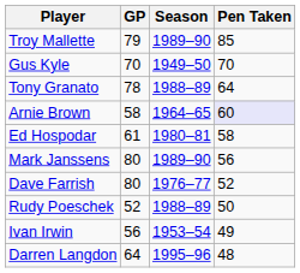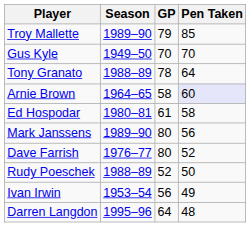 <table class="wikitable">
 <tr>
 <th>Player</th>
+<th>Season</th>
 <th>GP</th>
-<th>Season</th>
 <th>Pen Taken</th>
 </tr>
 <tr>
 <td><a href='#'>Troy Mallette</a></td>
+<td><a href='#'>1989–90</a></td>
 <td>79</td>
-<td><a href='#'>1989–90</a></td>
 <td>85</td>
 </tr>
 <tr>
 <td><a href='#'>Gus Kyle</a></td>
+<td><a href='#'>1949–50</a></td>
 <td>70</td>
-<td><a href='#'>1949–50</a></td>
 <td>70</td>
 </tr>
 <tr>
 <td><a href='#'>Tony Granato</a></td>
+<td><a href='#'>1988–89</a></td>
 <td>78</td>
-<td><a href='#'>1988–89</a></td>
 <td>64</td>
 </tr>
 <tr>
 <td><a href='#'>Arnie Brown</a></td>
+<td><a href='#'>1964–65</a></td>
 <td>58</td>
-<td><a href='#'>1964–65</a></td>
 <td style="background: lavender;">60</td>
 </tr>
 <tr>
 <td><a href='#'>Ed Hospodar</a></td>
+<td><a href='#'>1980–81</a></td>
 <td>61</td>
-<td><a href='#'>1980–81</a></td>
 <td>58</td>
 </tr>
 <tr>
 <td><a href='#'>Mark Janssens</a></td>
+<td><a href='#'>1989–90</a></td>
 <td>80</td>
-<td><a href='#'>1989–90</a></td>
 <td>56</td>
 </tr>
 <tr>
 <td><a href='#'>Dave Farrish</a></td>
+<td><a href='#'>1976–77</a></td>
 <td>80</td>
-<td><a href='#'>1976–77</a></td>
 <td>52</td>
 </tr>
 <tr>
 <td><a href='#'>Rudy Poeschek</a></td>
+<td><a href='#'>1988–89</a></td>
 <td>52</td>
-<td><a href='#'>1988–89</a></td>
 <td>50</td>
 </tr>
 <tr>
 <td><a href='#'>Ivan Irwin</a></td>
+<td><a href='#'>1953–54</a></td>
 <td>56</td>
-<td><a href='#'>1953–54</a></td>
 <td>49</td>
 </tr>
 <tr>
 <td><a href='#'>Darren Langdon</a></td>
+<td><a href='#'>1995–96</a></td>
 <td>64</td>
-<td><a href='#'>1995–96</a></td>
 <td>48</td>
 </tr>
 </table>
